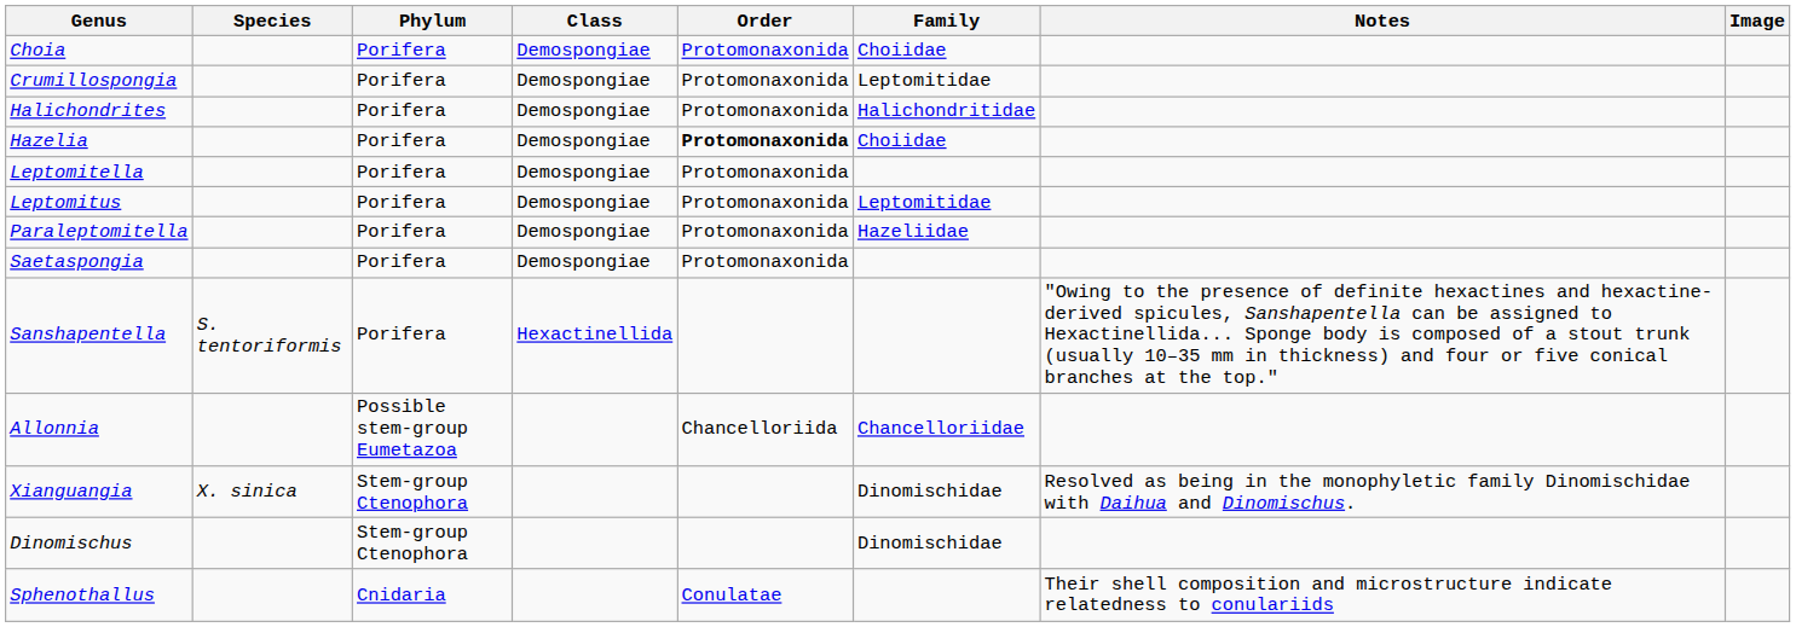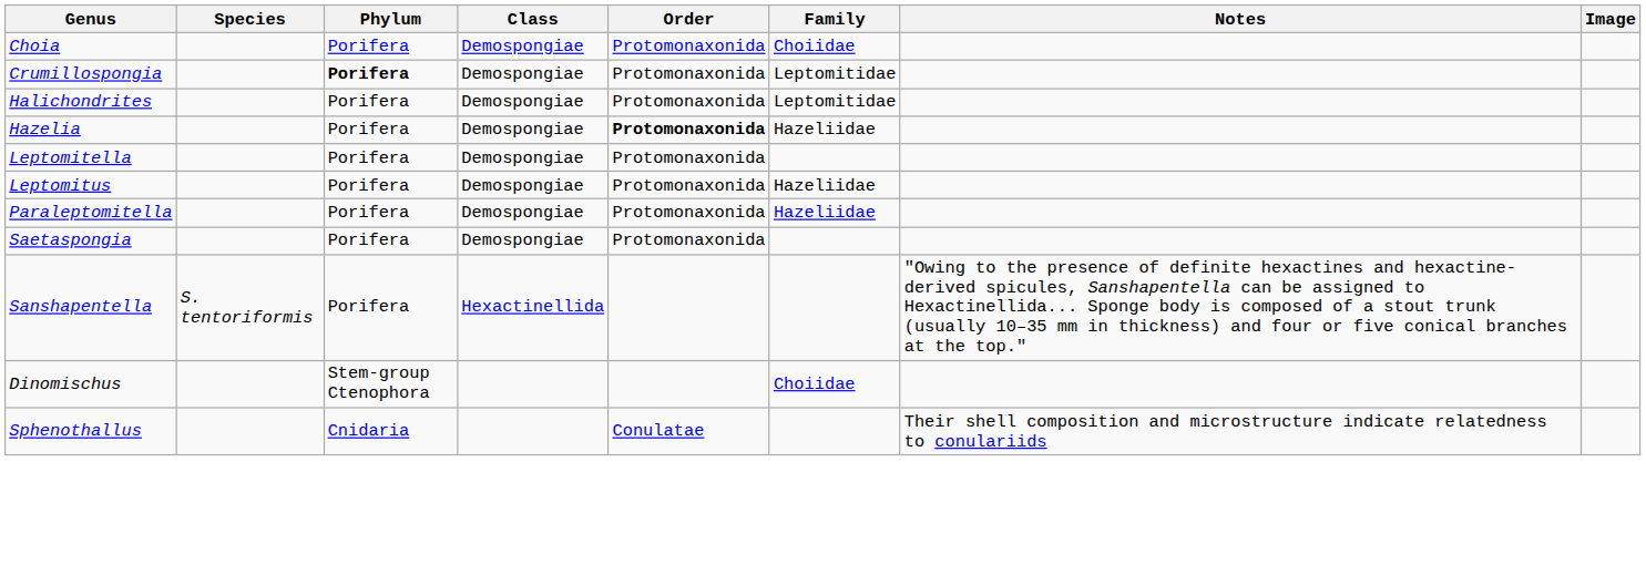 <table class="wikitable">
 <tr>
 <th>Genus</th>
 <th>Species</th>
 <th>Phylum</th>
 <th>Class</th>
 <th>Order</th>
 <th>Family</th>
 <th>Notes</th>
 <th>Image</th>
 </tr>
 <tr>
 <td><em><a href='#'>Choia</a></em></td>
 <td></td>
 <td><a href='#'>Porifera</a></td>
 <td><a href='#'>Demospongiae</a></td>
 <td><a href='#'>Protomonaxonida</a></td>
 <td><a href='#'>Choiidae</a></td>
 <td></td>
 <td></td>
 </tr>
 <tr>
 <td><em><a href='#'>Crumillospongia</a></em></td>
 <td></td>
-<td>Porifera</td>
+<td><strong>Porifera</strong></td>
 <td>Demospongiae</td>
 <td>Protomonaxonida</td>
 <td>Leptomitidae</td>
 <td></td>
 <td></td>
 </tr>
 <tr>
 <td><em><a href='#'>Halichondrites</a></em></td>
 <td></td>
 <td>Porifera</td>
 <td>Demospongiae</td>
 <td>Protomonaxonida</td>
-<td><a href='#'>Halichondritidae</a></td>
+<td>Leptomitidae</td>
 <td></td>
 <td></td>
 </tr>
 <tr>
 <td><em><a href='#'>Hazelia</a></em></td>
 <td></td>
 <td>Porifera</td>
 <td>Demospongiae</td>
 <td><strong>Protomonaxonida</strong></td>
-<td><a href='#'>Choiidae</a></td>
+<td>Hazeliidae</td>
 <td></td>
 <td></td>
 </tr>
 <tr>
 <td><em><a href='#'>Leptomitella</a></em></td>
 <td></td>
 <td>Porifera</td>
 <td>Demospongiae</td>
 <td>Protomonaxonida</td>
 <td></td>
 <td></td>
 <td></td>
 </tr>
 <tr>
 <td><em><a href='#'>Leptomitus</a></em></td>
 <td></td>
 <td>Porifera</td>
 <td>Demospongiae</td>
 <td>Protomonaxonida</td>
-<td><a href='#'>Leptomitidae</a></td>
+<td>Hazeliidae</td>
 <td></td>
 <td></td>
 </tr>
 <tr>
 <td><em><a href='#'>Paraleptomitella</a></em></td>
 <td></td>
 <td>Porifera</td>
 <td>Demospongiae</td>
 <td>Protomonaxonida</td>
 <td><a href='#'>Hazeliidae</a></td>
 <td></td>
 <td></td>
 </tr>
 <tr>
 <td><em><a href='#'>Saetaspongia</a></em></td>
 <td></td>
 <td>Porifera</td>
 <td>Demospongiae</td>
 <td>Protomonaxonida</td>
 <td></td>
 <td></td>
 <td></td>
 </tr>
 <tr>
 <td><em><a href='#'>Sanshapentella</a></em></td>
 <td><em>S. tentoriformis</em></td>
 <td>Porifera</td>
 <td><a href='#'>Hexactinellida</a></td>
 <td></td>
 <td></td>
 <td>"Owing to the presence of definite hexactines and hexactine-derived spicules, <em>Sanshapentella</em> can be assigned to Hexactinellida... Sponge body is composed of a stout trunk (usually 10–35 mm in thickness) and four or five conical branches at the top."</td>
 <td></td>
 </tr>
 <tr>
-<td><em><a href='#'>Allonnia</a></em></td>
-<td></td>
-<td>Possible stem-group <a href='#'>Eumetazoa</a></td>
-<td></td>
-<td>Chancelloriida</td>
-<td><a href='#'>Chancelloriidae</a></td>
-<td></td>
-<td></td>
-</tr>
-<tr>
-<td><em><a href='#'>Xianguangia</a></em></td>
-<td><em>X. sinica</em></td>
-<td>Stem-group <a href='#'>Ctenophora</a></td>
-<td></td>
-<td></td>
-<td>Dinomischidae</td>
-<td>Resolved as being in the monophyletic family Dinomischidae with <em><a href='#'>Daihua</a></em> and <em><a href='#'>Dinomischus</a></em>.</td>
-<td></td>
-</tr>
-<tr>
 <td><em>Dinomischus</em></td>
 <td></td>
 <td>Stem-group Ctenophora</td>
 <td></td>
 <td></td>
-<td>Dinomischidae</td>
+<td><a href='#'>Choiidae</a></td>
 <td></td>
 <td></td>
 </tr>
 <tr>
 <td><em><a href='#'>Sphenothallus</a></em></td>
 <td></td>
 <td><a href='#'>Cnidaria</a></td>
 <td></td>
 <td><a href='#'>Conulatae</a></td>
 <td></td>
 <td>Their shell composition and microstructure indicate relatedness to <a href='#'>conulariids</a></td>
 <td></td>
 </tr>
 </table>
